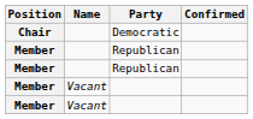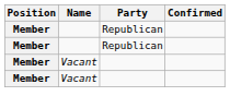 <table class="wikitable sortable" style="text-align:center">
 <tr>
 <th>Position</th>
 <th>Name</th>
 <th>Party</th>
 <th>Confirmed</th>
-</tr>
-<tr>
-<th>Chair</th>
-<td></td>
-<td>Democratic</td>
-<td></td>
 </tr>
 <tr>
 <th>Member</th>
 <td></td>
 <td>Republican</td>
 <td></td>
 </tr>
 <tr>
 <th>Member</th>
 <td></td>
 <td>Republican</td>
 <td></td>
 </tr>
 <tr>
 <th>Member</th>
 <td><em>Vacant</em></td>
 <td></td>
 <td></td>
 </tr>
 <tr>
 <th>Member</th>
 <td><em>Vacant</em></td>
 <td></td>
 <td></td>
 </tr>
 </table>
